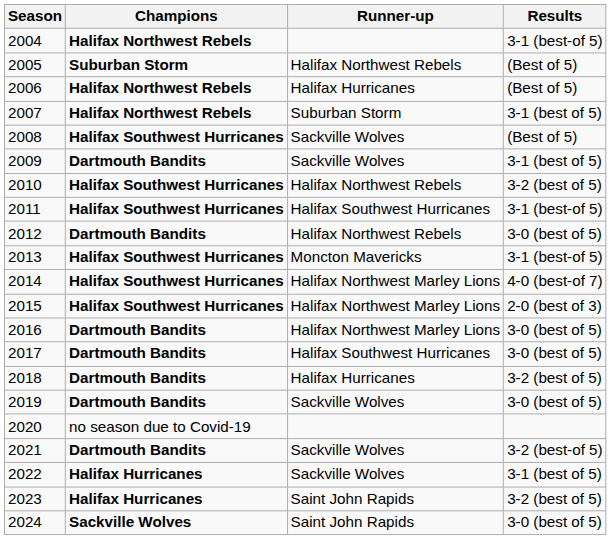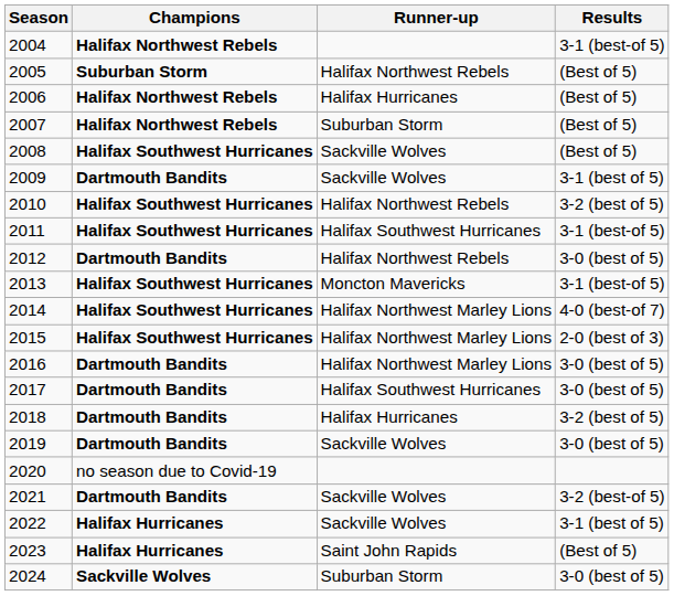 <table class="wikitable">
 <tr>
 <th>Season</th>
 <th>Champions</th>
 <th>Runner-up</th>
 <th>Results</th>
 </tr>
 <tr>
 <td>2004</td>
 <td><strong>Halifax Northwest Rebels</strong></td>
 <td></td>
 <td>3-1 (best-of 5)</td>
 </tr>
 <tr>
 <td>2005</td>
 <td><strong>Suburban Storm</strong></td>
 <td>Halifax Northwest Rebels</td>
 <td>(Best of 5)</td>
 </tr>
 <tr>
 <td>2006</td>
 <td><strong>Halifax Northwest Rebels</strong></td>
 <td>Halifax Hurricanes</td>
 <td>(Best of 5)</td>
 </tr>
 <tr>
 <td>2007</td>
 <td><strong>Halifax Northwest Rebels</strong></td>
 <td>Suburban Storm</td>
-<td>3-1 (best of 5)</td>
+<td>(Best of 5)</td>
 </tr>
 <tr>
 <td>2008</td>
 <td><strong>Halifax Southwest Hurricanes</strong></td>
 <td>Sackville Wolves</td>
 <td>(Best of 5)</td>
 </tr>
 <tr>
 <td>2009</td>
 <td><strong>Dartmouth Bandits</strong></td>
 <td>Sackville Wolves</td>
 <td>3-1 (best of 5)</td>
 </tr>
 <tr>
 <td>2010</td>
 <td><strong>Halifax Southwest Hurricanes</strong></td>
 <td>Halifax Northwest Rebels</td>
 <td>3-2 (best of 5)</td>
 </tr>
 <tr>
 <td>2011</td>
 <td><strong>Halifax Southwest Hurricanes</strong></td>
 <td>Halifax Southwest Hurricanes</td>
 <td>3-1 (best-of 5)</td>
 </tr>
 <tr>
 <td>2012</td>
 <td><strong>Dartmouth Bandits</strong></td>
 <td>Halifax Northwest Rebels</td>
 <td>3-0 (best of 5)</td>
 </tr>
 <tr>
 <td>2013</td>
 <td><strong>Halifax Southwest Hurricanes</strong></td>
 <td>Moncton Mavericks</td>
 <td>3-1 (best-of 5)</td>
 </tr>
 <tr>
 <td>2014</td>
 <td><strong>Halifax Southwest Hurricanes</strong></td>
 <td>Halifax Northwest Marley Lions</td>
 <td>4-0 (best-of 7)</td>
 </tr>
 <tr>
 <td>2015</td>
 <td><strong>Halifax Southwest Hurricanes</strong></td>
 <td>Halifax Northwest Marley Lions</td>
 <td>2-0 (best of 3)</td>
 </tr>
 <tr>
 <td>2016</td>
 <td><strong>Dartmouth Bandits</strong></td>
 <td>Halifax Northwest Marley Lions</td>
 <td>3-0 (best of 5)</td>
 </tr>
 <tr>
 <td>2017</td>
 <td><strong>Dartmouth Bandits</strong></td>
 <td>Halifax Southwest Hurricanes</td>
 <td>3-0 (best of 5)</td>
 </tr>
 <tr>
 <td>2018</td>
 <td><strong>Dartmouth Bandits</strong></td>
 <td>Halifax Hurricanes</td>
 <td>3-2 (best of 5)</td>
 </tr>
 <tr>
 <td>2019</td>
 <td><strong>Dartmouth Bandits</strong></td>
 <td>Sackville Wolves</td>
 <td>3-0 (best of 5)</td>
 </tr>
 <tr>
 <td>2020</td>
 <td>no season due to Covid-19</td>
 <td></td>
 <td></td>
 </tr>
 <tr>
 <td>2021</td>
 <td><strong>Dartmouth Bandits</strong></td>
 <td>Sackville Wolves</td>
 <td>3-2 (best-of 5)</td>
 </tr>
 <tr>
 <td>2022</td>
 <td><strong>Halifax Hurricanes</strong></td>
 <td>Sackville Wolves</td>
 <td>3-1 (best of 5)</td>
 </tr>
 <tr>
 <td>2023</td>
 <td><strong>Halifax Hurricanes</strong></td>
 <td>Saint John Rapids</td>
-<td>3-2 (best of 5)</td>
+<td>(Best of 5)</td>
 </tr>
 <tr>
 <td>2024</td>
 <td><strong>Sackville Wolves</strong></td>
-<td>Saint John Rapids</td>
+<td>Suburban Storm</td>
 <td>3-0 (best of 5)</td>
 </tr>
 </table>
